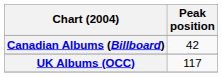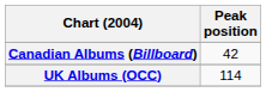 <table class="wikitable sortable plainrowheaders">
 <tr>
 <th>Chart (2004)</th>
 <th>Peak<br>position</th>
 </tr>
 <tr>
 </tr>
 <tr>
 </tr>
 <tr>
 <th scope="row"><a href='#'>Canadian Albums</a> (<a href='#'><em>Billboard</em></a>)</th>
 <td style="text-align:center">42</td>
 </tr>
 <tr>
 </tr>
 <tr>
 </tr>
 <tr>
 </tr>
 <tr>
 </tr>
 <tr>
 <th scope="row"><a href='#'>UK Albums (OCC)</a></th>
-<td align="center">117</td>
+<td align="center">114</td>
 </tr>
 <tr>
 </tr>
 </table>
